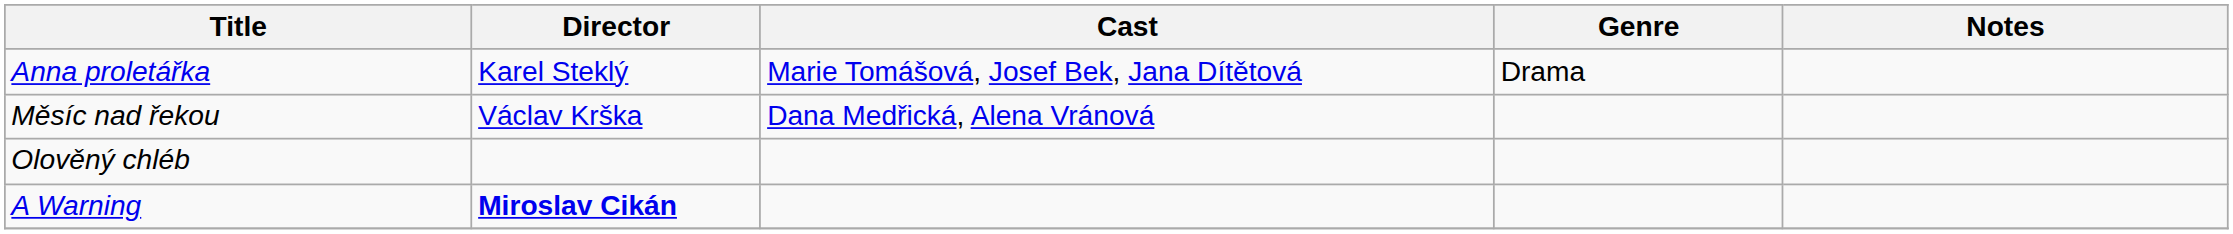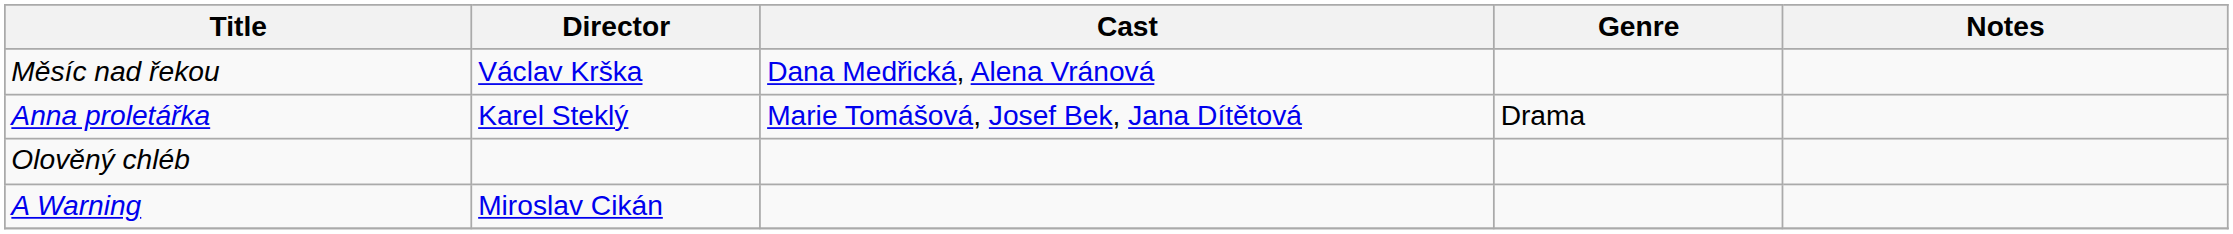 <table class="wikitable" style="width:100%;">
 <tr>
 <th style="width:21%;">Title</th>
 <th style="width:13%;">Director</th>
 <th style="width:33%;">Cast</th>
 <th style="width:13%;">Genre</th>
 <th style="width:20%;">Notes</th>
 </tr>
 <tr>
+<td><em>Měsíc nad řekou</em></td>
+<td><a href='#'>Václav Krška</a></td>
+<td><a href='#'>Dana Medřická</a>, <a href='#'>Alena Vránová</a></td>
+<td></td>
+<td></td>
+</tr>
+<tr>
 <td><em><a href='#'>Anna proletářka</a></em></td>
 <td><a href='#'>Karel Steklý</a></td>
 <td><a href='#'>Marie Tomášová</a>, <a href='#'>Josef Bek</a>, <a href='#'>Jana Dítětová</a></td>
 <td>Drama</td>
-<td></td>
-</tr>
-<tr>
-<td><em>Měsíc nad řekou</em></td>
-<td><a href='#'>Václav Krška</a></td>
-<td><a href='#'>Dana Medřická</a>, <a href='#'>Alena Vránová</a></td>
-<td></td>
 <td></td>
 </tr>
 <tr>
 <td><em>Olověný chléb</em></td>
 <td></td>
 <td></td>
 <td></td>
 <td></td>
 </tr>
 <tr>
 <td><em><a href='#'>A Warning</a></em></td>
-<td><strong><a href='#'>Miroslav Cikán</a></strong></td>
+<td><a href='#'>Miroslav Cikán</a></td>
 <td></td>
 <td></td>
 <td></td>
 </tr>
 <tr>
 </tr>
 </table>
